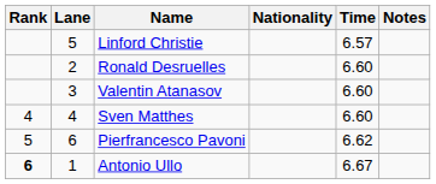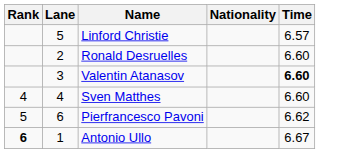 <table class="wikitable sortable" style="text-align:center">
 <tr>
 <th>Rank</th>
 <th>Lane</th>
 <th>Name</th>
 <th>Nationality</th>
 <th>Time</th>
-<th>Notes</th>
 </tr>
 <tr>
 <td></td>
 <td>5</td>
 <td align="left"><a href='#'>Linford Christie</a></td>
 <td align=left></td>
 <td>6.57</td>
-<td></td>
 </tr>
 <tr>
 <td></td>
 <td>2</td>
 <td align="left"><a href='#'>Ronald Desruelles</a></td>
 <td align=left></td>
 <td>6.60</td>
-<td></td>
 </tr>
 <tr>
 <td></td>
 <td>3</td>
 <td align="left"><a href='#'>Valentin Atanasov</a></td>
 <td align=left></td>
-<td>6.60</td>
-<td></td>
+<td><strong>6.60</strong></td>
 </tr>
 <tr>
 <td>4</td>
 <td>4</td>
 <td align="left"><a href='#'>Sven Matthes</a></td>
 <td align=left></td>
 <td>6.60</td>
-<td></td>
 </tr>
 <tr>
 <td>5</td>
 <td>6</td>
 <td align="left"><a href='#'>Pierfrancesco Pavoni</a></td>
 <td align=left></td>
 <td>6.62</td>
-<td></td>
 </tr>
 <tr>
 <td><strong>6</strong></td>
 <td>1</td>
 <td align="left"><a href='#'>Antonio Ullo</a></td>
 <td align=left></td>
 <td>6.67</td>
-<td></td>
 </tr>
 </table>
